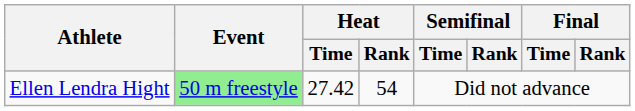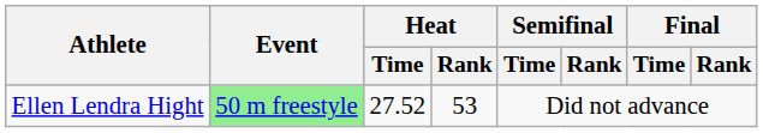 <table class=wikitable style="font-size:90%">
 <tr>
 <th rowspan="2">Athlete</th>
 <th rowspan="2">Event</th>
 <th colspan="2">Heat</th>
 <th colspan="2">Semifinal</th>
 <th colspan="2">Final</th>
 </tr>
 <tr style="font-size:95%">
 <th>Time</th>
 <th>Rank</th>
 <th>Time</th>
 <th>Rank</th>
 <th>Time</th>
 <th>Rank</th>
 </tr>
 <tr align=center>
 <td align=left><a href='#'>Ellen Lendra Hight</a></td>
 <td align=left style="background: lightgreen;"><a href='#'>50 m freestyle</a></td>
-<td>27.42</td>
-<td>54</td>
+<td>27.52</td>
+<td>53</td>
 <td colspan=4>Did not advance</td>
 </tr>
 </table>
